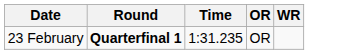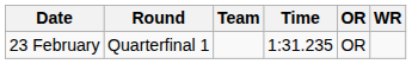 <table class="wikitable" style="text-align:center">
 <tr>
 <th>Date</th>
 <th>Round</th>
+<th>Team</th>
 <th>Time</th>
 <th>OR</th>
 <th>WR</th>
 </tr>
 <tr>
 <td>23 February</td>
-<td><strong>Quarterfinal 1</strong></td>
+<td>Quarterfinal 1</td>
+<td></td>
 <td>1:31.235</td>
 <td>OR</td>
 <td></td>
 </tr>
 </table>
